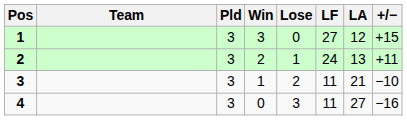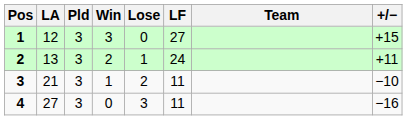 <table class="wikitable" style="font-size: 100%">
 <tr>
 <th width=20>Pos</th>
-<th width=200>Team</th>
+<th width=25>LA</th>
 <th width=25>Pld</th>
 <th width=25>Win</th>
 <th width=25>Lose</th>
 <th width=25>LF</th>
-<th width=25>LA</th>
+<th width=200>Team</th>
 <th width=25>+/−</th>
 </tr>
 <tr align=center style="background: #ccffcc;">
 <td><strong>1</strong></td>
-<td align="left"></td>
+<td>12</td>
 <td>3</td>
 <td>3</td>
 <td>0</td>
 <td>27</td>
-<td>12</td>
+<td align="left"></td>
 <td>+15</td>
 </tr>
 <tr align=center style="background: #ccffcc;">
 <td><strong>2</strong></td>
-<td align="left"></td>
+<td>13</td>
 <td>3</td>
 <td>2</td>
 <td>1</td>
 <td>24</td>
-<td>13</td>
+<td align="left"></td>
 <td>+11</td>
 </tr>
 <tr align=center>
 <td><strong>3</strong></td>
-<td align="left"></td>
+<td>21</td>
 <td>3</td>
 <td>1</td>
 <td>2</td>
 <td>11</td>
-<td>21</td>
+<td align="left"></td>
 <td>−10</td>
 </tr>
 <tr align=center>
 <td><strong>4</strong></td>
-<td align="left"></td>
+<td>27</td>
 <td>3</td>
 <td>0</td>
 <td>3</td>
 <td>11</td>
-<td>27</td>
+<td align="left"></td>
 <td>−16</td>
 </tr>
 </table>
